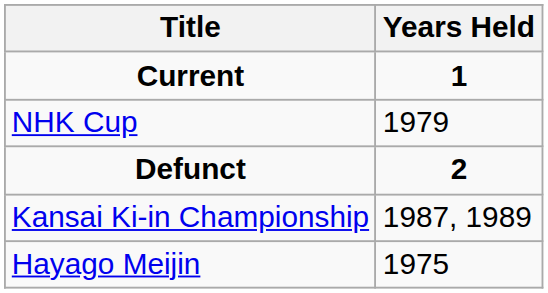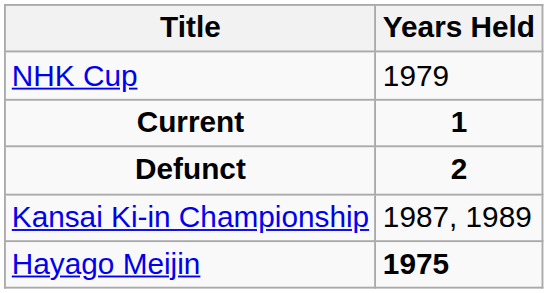 <table class="wikitable">
 <tr>
 <th>Title</th>
 <th>Years Held</th>
 </tr>
 <tr>
+<td> <a href='#'>NHK Cup</a></td>
+<td>1979</td>
+</tr>
+<tr>
 <td align="center"><strong>Current</strong></td>
 <td align="center"><strong>1</strong></td>
-</tr>
-<tr>
-<td> <a href='#'>NHK Cup</a></td>
-<td>1979</td>
 </tr>
 <tr>
 <td align="center"><strong>Defunct</strong></td>
 <td align="center"><strong>2</strong></td>
 </tr>
 <tr>
 <td> <a href='#'>Kansai Ki-in Championship</a></td>
 <td>1987, 1989</td>
 </tr>
 <tr>
 <td> <a href='#'>Hayago Meijin</a></td>
-<td>1975</td>
+<td><strong>1975</strong></td>
 </tr>
 </table>
